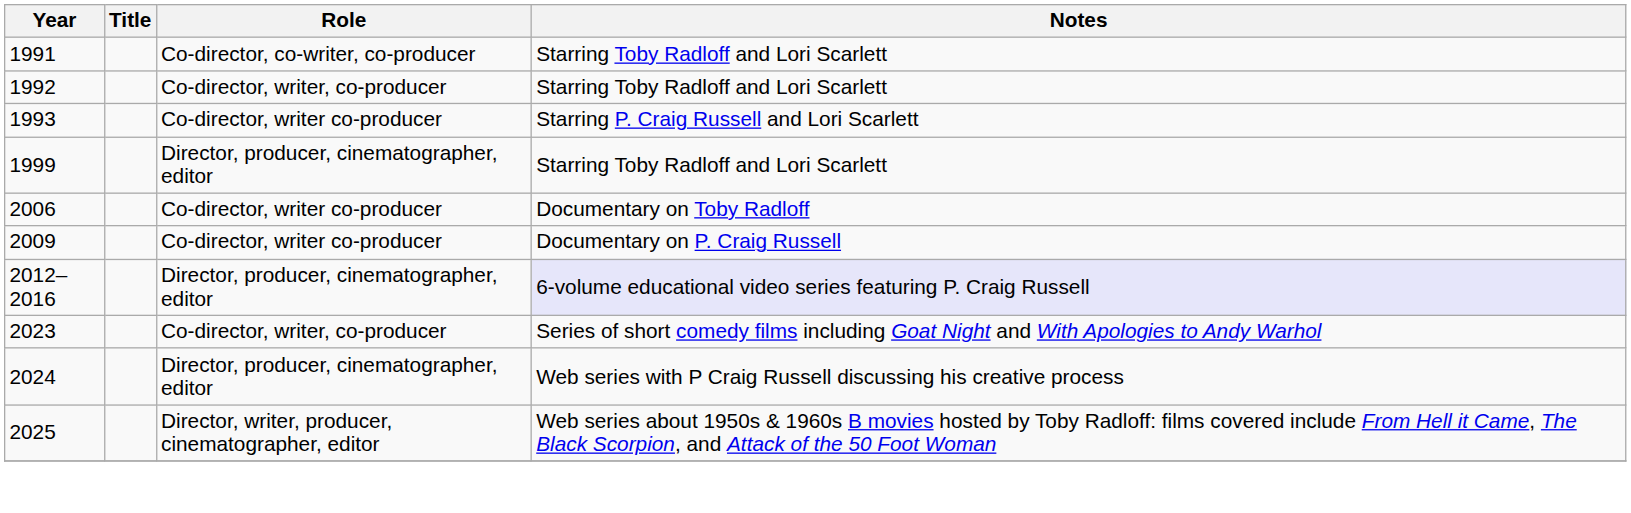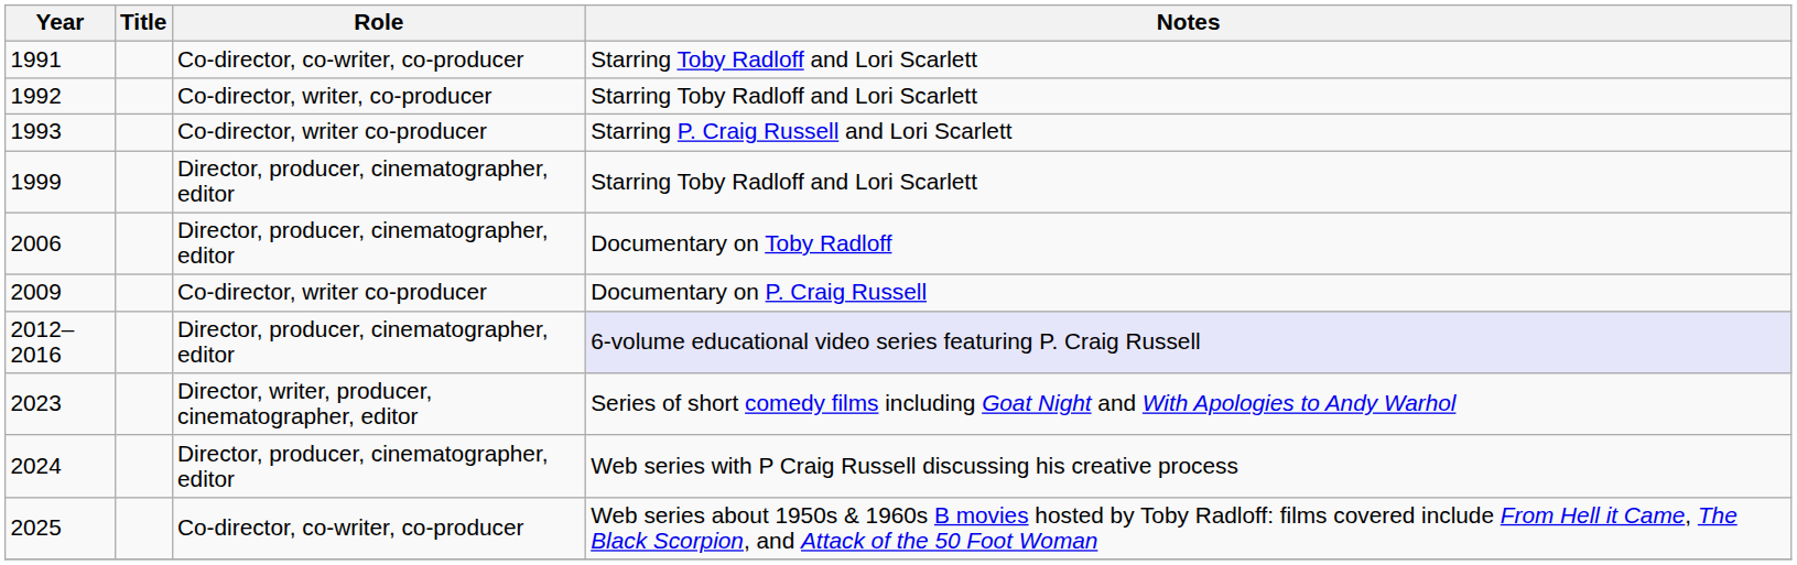 <table class="wikitable sortable">
 <tr>
 <th>Year</th>
 <th>Title</th>
 <th>Role</th>
 <th>Notes</th>
 </tr>
 <tr>
 <td>1991</td>
 <td><em></em></td>
 <td>Co-director, co-writer, co-producer</td>
 <td>Starring <a href='#'>Toby Radloff</a> and Lori Scarlett</td>
 </tr>
 <tr>
 <td>1992</td>
 <td><em></em></td>
 <td>Co-director, writer, co-producer</td>
 <td>Starring Toby Radloff and Lori Scarlett</td>
 </tr>
 <tr>
 <td>1993</td>
 <td><em></em></td>
 <td>Co-director, writer co-producer</td>
 <td>Starring <a href='#'>P. Craig Russell</a> and Lori Scarlett</td>
 </tr>
 <tr>
 <td>1999</td>
 <td><em></em></td>
 <td>Director, producer, cinematographer, editor</td>
 <td>Starring Toby Radloff and Lori Scarlett</td>
 </tr>
 <tr>
 <td>2006</td>
 <td><em></em></td>
-<td>Co-director, writer co-producer</td>
+<td>Director, producer, cinematographer, editor</td>
 <td>Documentary on <a href='#'>Toby Radloff</a></td>
 </tr>
 <tr>
 <td>2009</td>
 <td><em></em></td>
 <td>Co-director, writer co-producer</td>
 <td>Documentary on <a href='#'>P. Craig Russell</a></td>
 </tr>
 <tr>
 <td>2012–2016</td>
 <td><em></em></td>
 <td>Director, producer, cinematographer, editor</td>
 <td style="background: lavender;">6-volume educational video series featuring P. Craig Russell</td>
 </tr>
 <tr>
 <td>2023</td>
 <td><em></em></td>
-<td>Co-director, writer, co-producer</td>
+<td>Director, writer, producer, cinematographer, editor</td>
 <td>Series of short <a href='#'>comedy films</a> including <em><a href='#'>Goat Night</a></em> and <em><a href='#'>With Apologies to Andy Warhol</a></em></td>
 </tr>
 <tr>
 <td>2024</td>
 <td><em></em></td>
 <td>Director, producer, cinematographer, editor</td>
 <td>Web series with P Craig Russell discussing his creative process</td>
 </tr>
 <tr>
 <td>2025</td>
 <td><em></em></td>
-<td>Director, writer, producer, cinematographer, editor</td>
+<td>Co-director, co-writer, co-producer</td>
 <td>Web series about 1950s & 1960s <a href='#'>B movies</a> hosted by Toby Radloff: films covered include <em><a href='#'>From Hell it Came</a></em>, <em><a href='#'>The Black Scorpion</a></em>, and <em><a href='#'>Attack of the 50 Foot Woman</a></em></td>
 </tr>
 <tr>
 </tr>
 </table>
